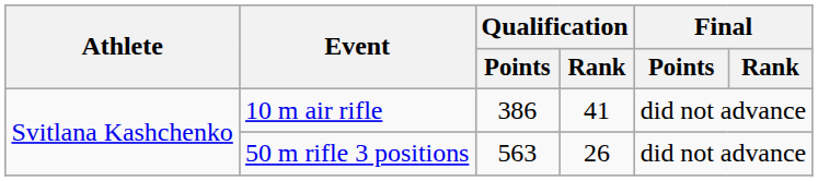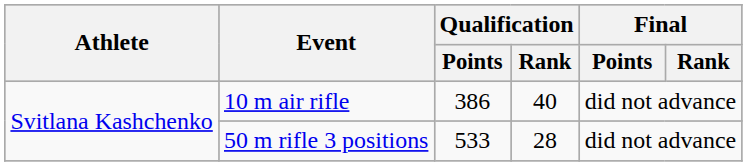 <table class="wikitable" style="font-size:90%">
 <tr>
 <th rowspan="2">Athlete</th>
 <th rowspan="2">Event</th>
 <th colspan=2>Qualification</th>
 <th colspan=2>Final</th>
 </tr>
 <tr style="font-size:95%">
 <th>Points</th>
 <th>Rank</th>
 <th>Points</th>
 <th>Rank</th>
 </tr>
 <tr align=center>
 <td align=left rowspan=2><a href='#'>Svitlana Kashchenko</a></td>
 <td align=left><a href='#'>10 m air rifle</a></td>
 <td>386</td>
-<td>41</td>
+<td>40</td>
 <td colspan=2>did not advance</td>
 </tr>
 <tr align=center>
 <td align=left><a href='#'>50 m rifle 3 positions</a></td>
-<td>563</td>
-<td>26</td>
+<td>533</td>
+<td>28</td>
 <td colspan=2>did not advance</td>
 </tr>
 </table>
